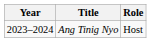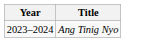 <table class="wikitable">
 <tr>
 <th>Year</th>
 <th>Title</th>
-<th>Role</th>
 </tr>
 <tr>
 <td>2023–2024</td>
 <td><em>Ang Tinig Nyo</em></td>
-<td>Host</td>
 </tr>
 </table>
